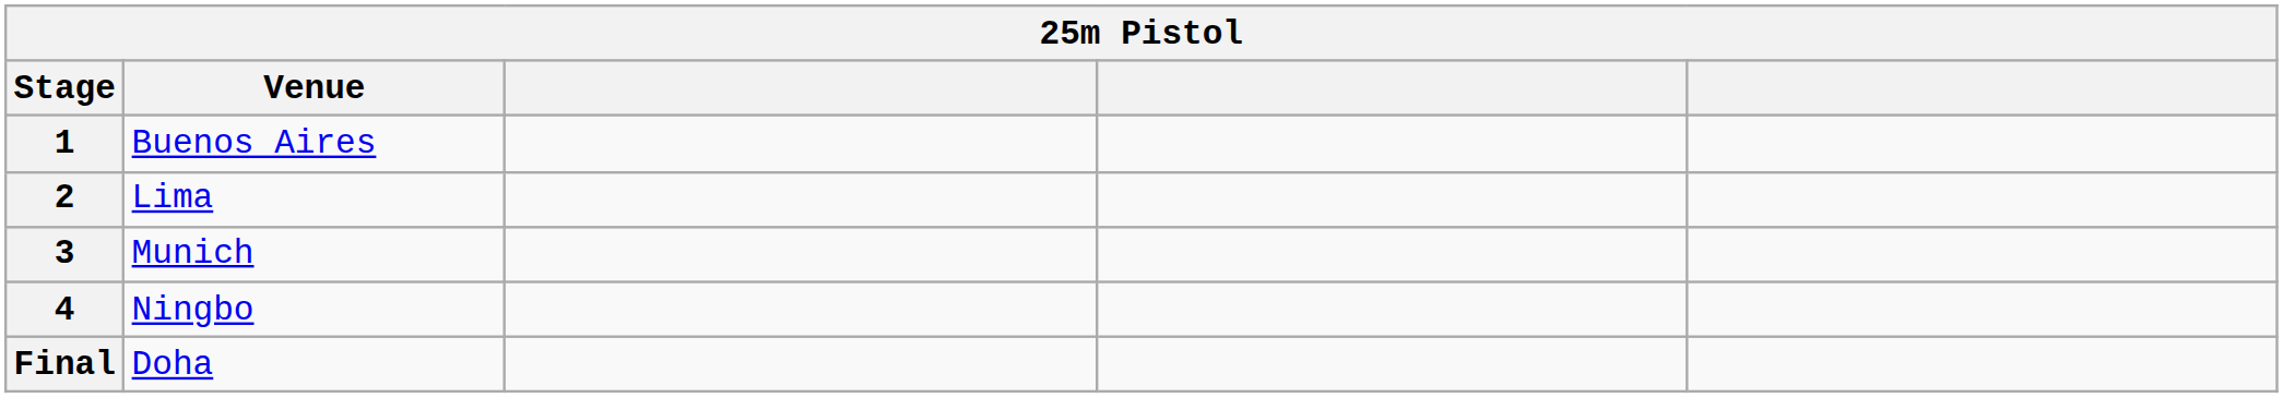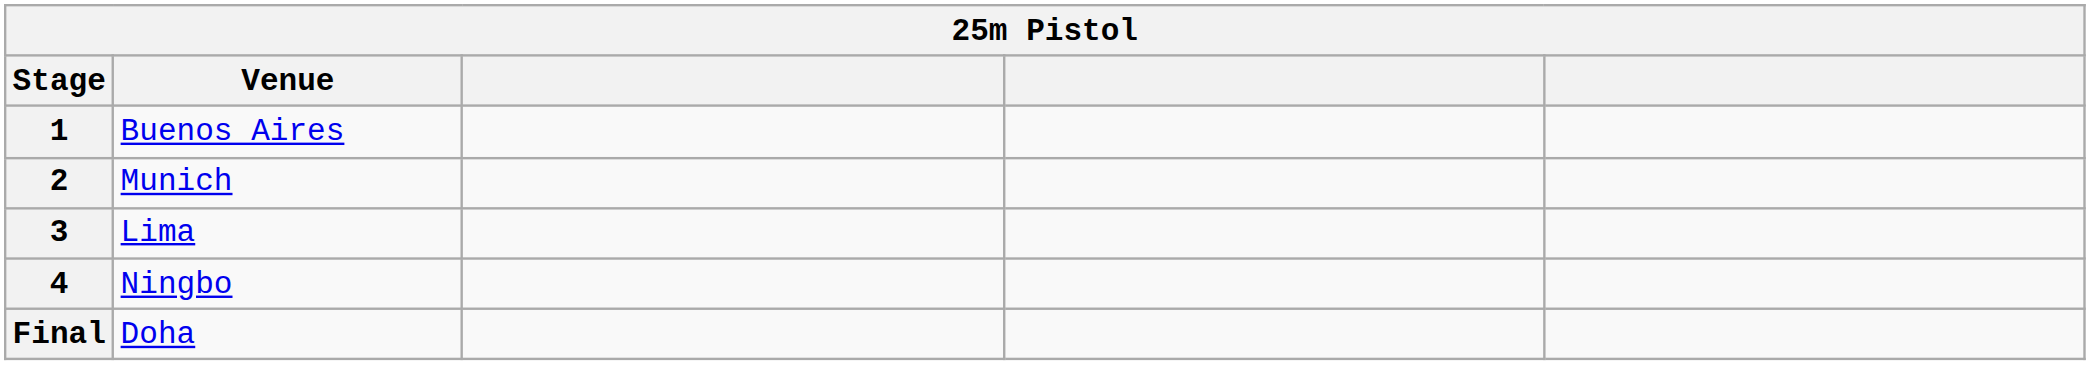 <table class="wikitable">
 <tr>
 <th colspan="5">25m Pistol</th>
 </tr>
 <tr>
 <th>Stage</th>
 <th width=140>Venue</th>
 <th width=220></th>
 <th width=220></th>
 <th width=220></th>
 </tr>
 <tr>
 <th>1</th>
 <td> <a href='#'>Buenos Aires</a></td>
 <td> </td>
 <td> </td>
 <td></td>
 </tr>
 <tr>
 <th>2</th>
-<td> <a href='#'>Lima</a></td>
+<td> <a href='#'>Munich</a></td>
 <td></td>
 <td></td>
 <td></td>
 </tr>
 <tr>
 <th>3</th>
-<td> <a href='#'>Munich</a></td>
+<td> <a href='#'>Lima</a></td>
 <td></td>
 <td></td>
 <td></td>
 </tr>
 <tr>
 <th>4</th>
 <td> <a href='#'>Ningbo</a></td>
 <td></td>
 <td></td>
 <td></td>
 </tr>
 <tr>
 <th>Final</th>
 <td> <a href='#'>Doha</a></td>
 <td></td>
 <td></td>
 <td></td>
 </tr>
 </table>
